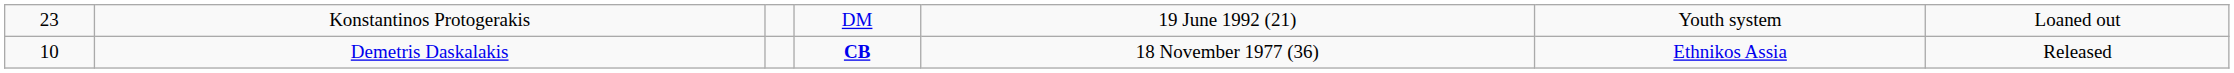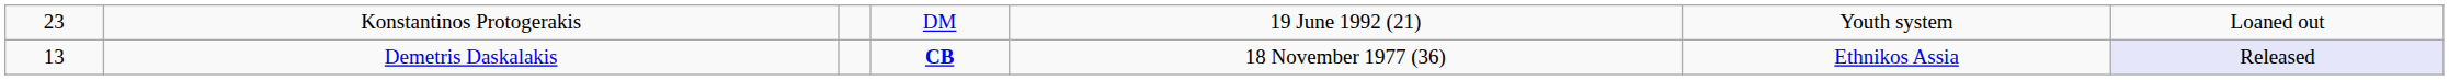 <table class="wikitable" style="text-align:center; font-size:90%; width:85%;">
 <tr>
 <td>23</td>
 <td>Konstantinos Protogerakis</td>
 <td></td>
 <td><a href='#'>DM</a></td>
 <td>19 June 1992 (21)</td>
 <td>Youth system</td>
 <td>Loaned out</td>
 </tr>
 <tr>
-<td>10</td>
+<td>13</td>
 <td><a href='#'>Demetris Daskalakis</a></td>
 <td> </td>
 <td><strong><a href='#'>CB</a></strong></td>
 <td>18 November 1977 (36)</td>
 <td> <a href='#'>Ethnikos Assia</a></td>
-<td>Released</td>
+<td style="background: lavender;">Released</td>
 </tr>
 </table>
